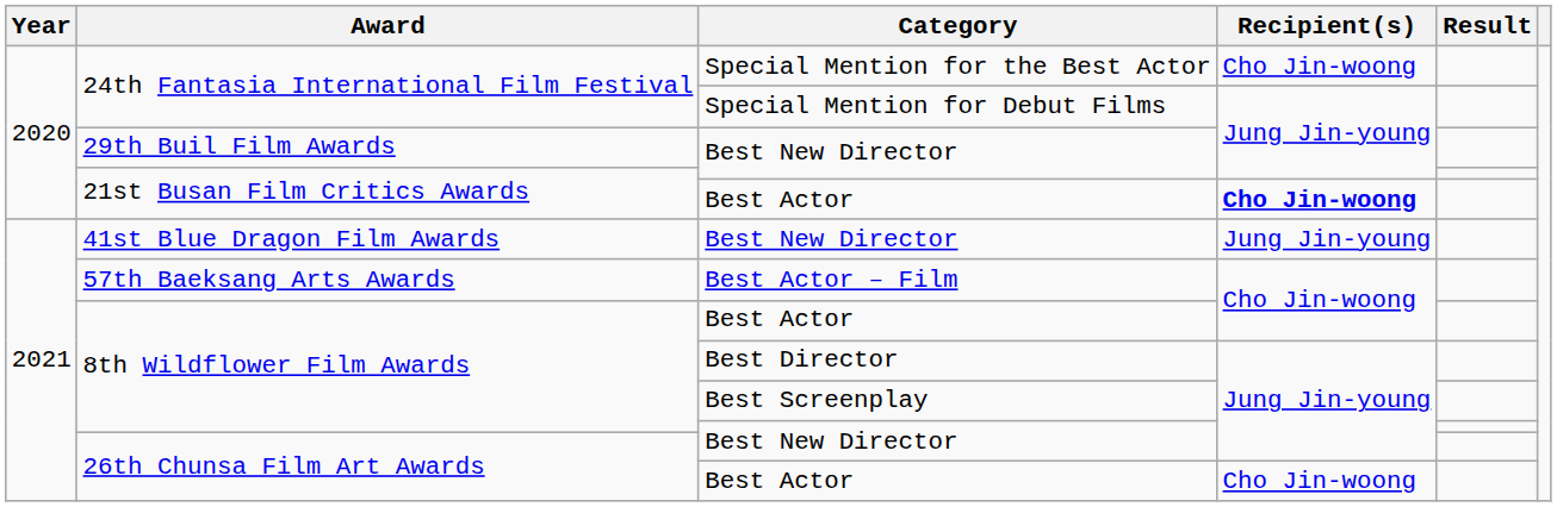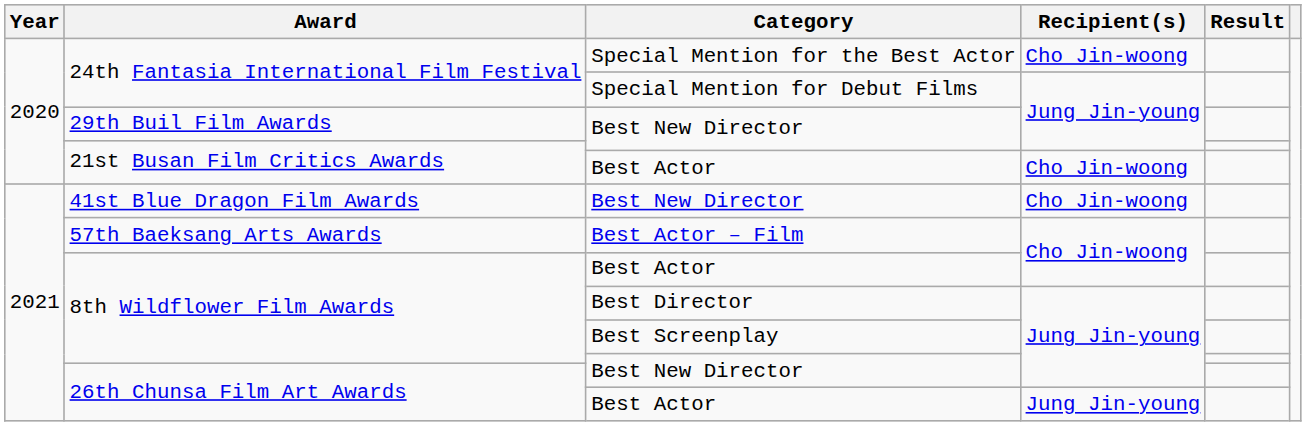 <table class="wikitable plainrowheaders sortable">
 <tr>
 <th scope="col">Year</th>
 <th scope="col">Award</th>
 <th scope="col">Category</th>
 <th scope="col">Recipient(s)</th>
 <th scope="col">Result</th>
 <th scope="col" class="unsortable"></th>
 </tr>
 <tr>
 <td rowspan=5>2020</td>
 <td rowspan=2>24th <a href='#'>Fantasia International Film Festival</a></td>
 <td>Special Mention for the Best Actor</td>
 <td><a href='#'>Cho Jin-woong</a></td>
 <td></td>
 <td rowspan=13></td>
 </tr>
 <tr>
 <td>Special Mention for Debut Films</td>
 <td rowspan=3><a href='#'>Jung Jin-young</a></td>
 <td></td>
 </tr>
 <tr>
 <td><a href='#'>29th Buil Film Awards</a></td>
 <td rowspan=2>Best New Director</td>
 <td></td>
 </tr>
 <tr>
 <td rowspan=2>21st <a href='#'>Busan Film Critics Awards</a></td>
 <td></td>
 </tr>
 <tr>
 <td>Best Actor</td>
-<td><strong><a href='#'>Cho Jin-woong</a></strong></td>
+<td><a href='#'>Cho Jin-woong</a></td>
 <td></td>
 </tr>
 <tr>
 <td rowspan=8>2021</td>
 <td><a href='#'>41st Blue Dragon Film Awards</a></td>
 <td><a href='#'>Best New Director</a></td>
-<td><a href='#'>Jung Jin-young</a></td>
+<td><a href='#'>Cho Jin-woong</a></td>
 <td></td>
 </tr>
 <tr>
 <td><a href='#'>57th Baeksang Arts Awards</a></td>
 <td><a href='#'>Best Actor – Film</a></td>
 <td rowspan=2><a href='#'>Cho Jin-woong</a></td>
 <td></td>
 </tr>
 <tr>
 <td rowspan=4>8th <a href='#'>Wildflower Film Awards</a></td>
 <td>Best Actor</td>
 <td></td>
 </tr>
 <tr>
 <td>Best Director</td>
 <td rowspan=4><a href='#'>Jung Jin-young</a></td>
 <td></td>
 </tr>
 <tr>
 <td>Best Screenplay</td>
 <td></td>
 </tr>
 <tr>
 <td rowspan=2>Best New Director</td>
 <td></td>
 </tr>
 <tr>
 <td rowspan=2><a href='#'>26th Chunsa Film Art Awards</a></td>
 <td></td>
 </tr>
 <tr>
 <td>Best Actor</td>
-<td><a href='#'>Cho Jin-woong</a></td>
+<td><a href='#'>Jung Jin-young</a></td>
 <td></td>
 </tr>
 </table>
